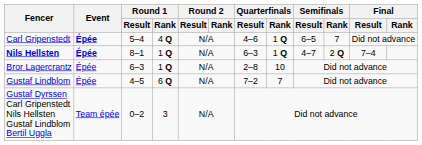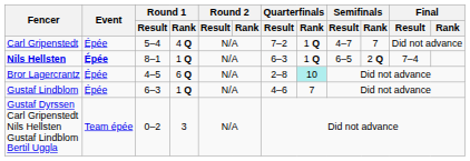 <table class=wikitable style="font-size:90%">
 <tr>
 <th rowspan=2>Fencer</th>
 <th rowspan=2>Event</th>
 <th colspan=2>Round 1</th>
 <th colspan=2>Round 2</th>
 <th colspan=2>Quarterfinals</th>
 <th colspan=2>Semifinals</th>
 <th colspan=2>Final</th>
 </tr>
 <tr>
 <th>Result</th>
 <th>Rank</th>
 <th>Result</th>
 <th>Rank</th>
 <th>Result</th>
 <th>Rank</th>
 <th>Result</th>
 <th>Rank</th>
 <th>Result</th>
 <th>Rank</th>
 </tr>
 <tr>
 <td><a href='#'>Carl Gripenstedt</a></td>
-<td><strong><a href='#'>Épée</a></strong></td>
+<td><a href='#'>Épée</a></td>
 <td align=center>5–4</td>
 <td align=center>4 <strong>Q</strong></td>
 <td align=center colspan=2>N/A</td>
-<td align=center>4–6</td>
+<td align=center>7–2</td>
 <td align=center>1 <strong>Q</strong></td>
-<td align=center>6–5</td>
+<td align=center>4–7</td>
 <td align=center>7</td>
 <td align=center colspan=2>Did not advance</td>
 </tr>
 <tr>
 <td><strong><a href='#'>Nils Hellsten</a></strong></td>
 <td><strong><a href='#'>Épée</a></strong></td>
 <td align=center>8–1</td>
 <td align=center>1 <strong>Q</strong></td>
 <td align=center colspan=2>N/A</td>
 <td align=center>6–3</td>
 <td align=center>1 <strong>Q</strong></td>
-<td align=center>4–7</td>
+<td align=center>6–5</td>
 <td align=center>2 <strong>Q</strong></td>
 <td align=center>7–4</td>
 <td align=center></td>
 </tr>
 <tr>
 <td><a href='#'>Bror Lagercrantz</a></td>
 <td><a href='#'>Épée</a></td>
-<td align=center>6–3</td>
-<td align=center>1 <strong>Q</strong></td>
+<td align=center>4–5</td>
+<td align=center>6 <strong>Q</strong></td>
 <td align=center colspan=2>N/A</td>
 <td align=center>2–8</td>
-<td align=center>10</td>
+<td align=center style="background: paleturquoise;">10</td>
 <td align=center colspan=4>Did not advance</td>
 </tr>
 <tr>
 <td><a href='#'>Gustaf Lindblom</a></td>
 <td><a href='#'>Épée</a></td>
-<td align=center>4–5</td>
-<td align=center>6 <strong>Q</strong></td>
+<td align=center>6–3</td>
+<td align=center>1 <strong>Q</strong></td>
 <td align=center colspan=2>N/A</td>
-<td align=center>7–2</td>
+<td align=center>4–6</td>
 <td align=center>7</td>
 <td align=center colspan=4>Did not advance</td>
 </tr>
 <tr>
 <td><a href='#'>Gustaf Dyrssen</a> <br> Carl Gripenstedt <br> Nils Hellsten <br> Gustaf Lindblom <br> <a href='#'>Bertil Uggla</a></td>
 <td><a href='#'>Team épée</a></td>
 <td align=center>0–2</td>
 <td align=center>3</td>
 <td align=center colspan=2>N/A</td>
 <td align=center colspan=6>Did not advance</td>
 </tr>
 </table>
